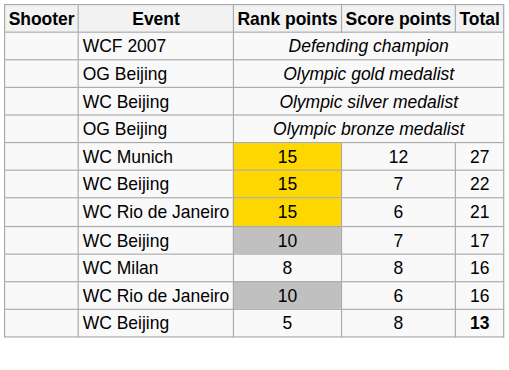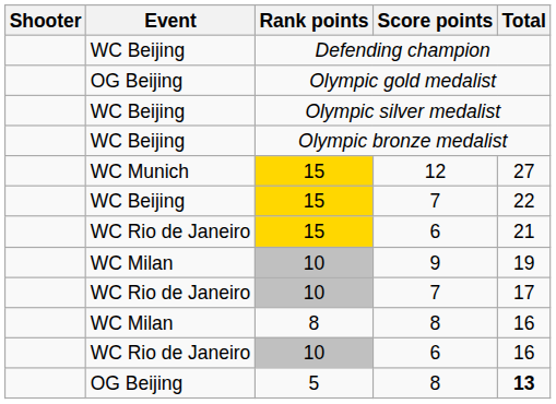 <table class="wikitable" style="font-size: 95%">
 <tr>
 <th>Shooter</th>
 <th>Event</th>
 <th>Rank points</th>
 <th>Score points</th>
 <th>Total</th>
 </tr>
 <tr>
 <td></td>
-<td>WCF 2007</td>
+<td>WC Beijing</td>
 <td colspan=3 style="text-align: center"><em>Defending champion</em></td>
 </tr>
 <tr>
 <td></td>
 <td>OG Beijing</td>
 <td colspan=3 style="text-align: center"><em>Olympic gold medalist</em></td>
 </tr>
 <tr>
 <td></td>
 <td>WC Beijing</td>
 <td colspan=3 style="text-align: center"><em>Olympic silver medalist</em></td>
 </tr>
 <tr>
 <td></td>
-<td>OG Beijing</td>
+<td>WC Beijing</td>
 <td colspan=3 style="text-align: center"><em>Olympic bronze medalist</em></td>
 </tr>
 <tr>
 <td></td>
 <td>WC Munich</td>
 <td style="text-align: center; background: gold">15</td>
 <td style="text-align: center">12</td>
 <td style="text-align: center">27</td>
 </tr>
 <tr>
 <td></td>
 <td>WC Beijing</td>
 <td style="text-align: center; background: gold">15</td>
 <td style="text-align: center">7</td>
 <td style="text-align: center">22</td>
 </tr>
 <tr>
 <td></td>
 <td>WC Rio de Janeiro</td>
 <td style="text-align: center; background: gold">15</td>
 <td style="text-align: center">6</td>
 <td style="text-align: center">21</td>
 </tr>
 <tr>
 <td></td>
-<td>WC Beijing</td>
+<td>WC Milan</td>
+<td style="text-align: center; background: silver">10</td>
+<td style="text-align: center">9</td>
+<td style="text-align: center">19</td>
+</tr>
+<tr>
+<td></td>
+<td>WC Rio de Janeiro</td>
 <td style="text-align: center; background: silver">10</td>
 <td style="text-align: center">7</td>
 <td style="text-align: center">17</td>
 </tr>
 <tr>
 <td></td>
 <td>WC Milan</td>
 <td style="text-align: center; background: bronze">8</td>
 <td style="text-align: center">8</td>
 <td style="text-align: center">16</td>
 </tr>
 <tr>
 <td></td>
 <td>WC Rio de Janeiro</td>
 <td style="text-align: center; background: silver">10</td>
 <td style="text-align: center">6</td>
 <td style="text-align: center">16</td>
 </tr>
 <tr>
 <td></td>
-<td>WC Beijing</td>
+<td>OG Beijing</td>
 <td style="text-align: center">5</td>
 <td style="text-align: center">8</td>
 <td style="text-align: center"><strong>13</strong></td>
 </tr>
 </table>
